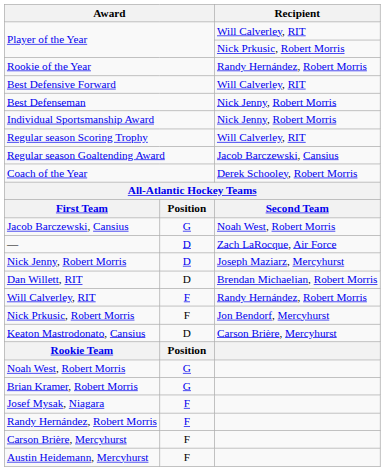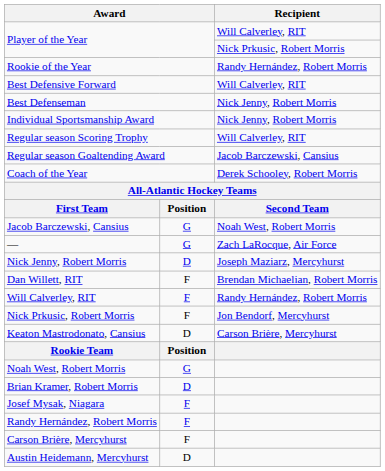 <table class="wikitable">
 <tr>
 <th colspan=2>Award</th>
 <th>Recipient</th>
 </tr>
 <tr>
 <td rowspan=2 colspan=2><a href='#'>Player of the Year</a></td>
 <td><a href='#'>Will Calverley</a>, <a href='#'>RIT</a></td>
 </tr>
 <tr>
 <td><a href='#'>Nick Prkusic</a>, <a href='#'>Robert Morris</a></td>
 </tr>
 <tr>
 <td colspan=2><a href='#'>Rookie of the Year</a></td>
 <td><a href='#'>Randy Hernández</a>, <a href='#'>Robert Morris</a></td>
 </tr>
 <tr>
 <td colspan=2><a href='#'>Best Defensive Forward</a></td>
 <td><a href='#'>Will Calverley</a>, <a href='#'>RIT</a></td>
 </tr>
 <tr>
 <td colspan=2><a href='#'>Best Defenseman</a></td>
 <td><a href='#'>Nick Jenny</a>, <a href='#'>Robert Morris</a></td>
 </tr>
 <tr>
 <td colspan=2><a href='#'>Individual Sportsmanship Award</a></td>
 <td><a href='#'>Nick Jenny</a>, <a href='#'>Robert Morris</a></td>
 </tr>
 <tr>
 <td colspan=2><a href='#'>Regular season Scoring Trophy</a></td>
 <td><a href='#'>Will Calverley</a>, <a href='#'>RIT</a></td>
 </tr>
 <tr>
 <td colspan=2><a href='#'>Regular season Goaltending Award</a></td>
 <td><a href='#'>Jacob Barczewski</a>, <a href='#'>Cansius</a></td>
 </tr>
 <tr>
 <td colspan=2><a href='#'>Coach of the Year</a></td>
 <td><a href='#'>Derek Schooley</a>, <a href='#'>Robert Morris</a></td>
 </tr>
 <tr>
 <th colspan=3><a href='#'>All-Atlantic Hockey Teams</a></th>
 </tr>
 <tr>
 <th><a href='#'>First Team</a></th>
 <th>  Position  </th>
 <th><a href='#'>Second Team</a></th>
 </tr>
 <tr>
 <td><a href='#'>Jacob Barczewski</a>, <a href='#'>Cansius</a></td>
 <td align=center><a href='#'>G</a></td>
 <td><a href='#'>Noah West</a>, <a href='#'>Robert Morris</a></td>
 </tr>
 <tr>
 <td>—</td>
-<td align=center><a href='#'>D</a></td>
+<td align=center><a href='#'>G</a></td>
 <td><a href='#'>Zach LaRocque</a>, <a href='#'>Air Force</a></td>
 </tr>
 <tr>
 <td><a href='#'>Nick Jenny</a>, <a href='#'>Robert Morris</a></td>
 <td align=center><a href='#'>D</a></td>
 <td><a href='#'>Joseph Maziarz</a>, <a href='#'>Mercyhurst</a></td>
 </tr>
 <tr>
 <td><a href='#'>Dan Willett</a>, <a href='#'>RIT</a></td>
-<td align=center>D</td>
+<td align=center>F</td>
 <td><a href='#'>Brendan Michaelian</a>, <a href='#'>Robert Morris</a></td>
 </tr>
 <tr>
 <td><a href='#'>Will Calverley</a>, <a href='#'>RIT</a></td>
 <td align=center><a href='#'>F</a></td>
 <td><a href='#'>Randy Hernández</a>, <a href='#'>Robert Morris</a></td>
 </tr>
 <tr>
 <td><a href='#'>Nick Prkusic</a>, <a href='#'>Robert Morris</a></td>
 <td align=center>F</td>
 <td><a href='#'>Jon Bendorf</a>, <a href='#'>Mercyhurst</a></td>
 </tr>
 <tr>
 <td><a href='#'>Keaton Mastrodonato</a>, <a href='#'>Cansius</a></td>
 <td align=center>D</td>
 <td><a href='#'>Carson Brière</a>, <a href='#'>Mercyhurst</a></td>
 </tr>
 <tr>
 <th><a href='#'>Rookie Team</a></th>
 <th>  Position  </th>
 <th></th>
 </tr>
 <tr>
 <td><a href='#'>Noah West</a>, <a href='#'>Robert Morris</a></td>
 <td align=center><a href='#'>G</a></td>
 <td></td>
 </tr>
 <tr>
 <td><a href='#'>Brian Kramer</a>, <a href='#'>Robert Morris</a></td>
-<td align=center><a href='#'>G</a></td>
+<td align=center><a href='#'>D</a></td>
 <td></td>
 </tr>
 <tr>
 <td><a href='#'>Josef Mysak</a>, <a href='#'>Niagara</a></td>
 <td align=center><a href='#'>F</a></td>
 <td></td>
 </tr>
 <tr>
 <td><a href='#'>Randy Hernández</a>, <a href='#'>Robert Morris</a></td>
 <td align=center><a href='#'>F</a></td>
 <td></td>
 </tr>
 <tr>
 <td><a href='#'>Carson Brière</a>, <a href='#'>Mercyhurst</a></td>
 <td align=center>F</td>
 <td></td>
 </tr>
 <tr>
 <td><a href='#'>Austin Heidemann</a>, <a href='#'>Mercyhurst</a></td>
-<td align=center>F</td>
+<td align=center>D</td>
 <td></td>
 </tr>
 </table>
